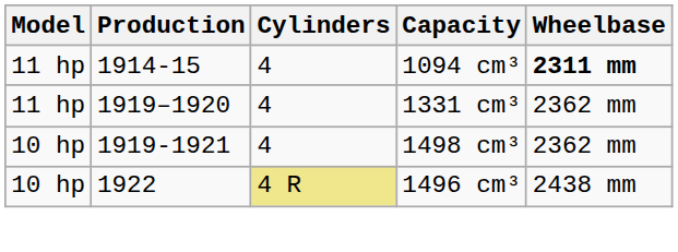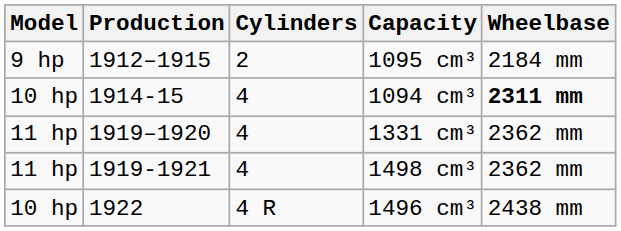 <table class="wikitable">
 <tr>
 <th>Model</th>
 <th>Production</th>
 <th>Cylinders</th>
 <th>Capacity</th>
 <th>Wheelbase</th>
 </tr>
 <tr>
-<td>11 hp</td>
+<td>9 hp</td>
+<td>1912–1915</td>
+<td>2</td>
+<td>1095 cm³</td>
+<td>2184 mm</td>
+</tr>
+<tr>
+<td>10 hp</td>
 <td>1914-15</td>
 <td>4</td>
 <td>1094 cm³</td>
 <td><strong>2311 mm</strong></td>
 </tr>
 <tr>
 <td>11 hp</td>
 <td>1919–1920</td>
 <td>4</td>
 <td>1331 cm³</td>
 <td>2362 mm</td>
 </tr>
 <tr>
-<td>10 hp</td>
+<td>11 hp</td>
 <td>1919-1921</td>
 <td>4</td>
 <td>1498 cm³</td>
 <td>2362 mm</td>
 </tr>
 <tr>
 <td>10 hp</td>
 <td>1922</td>
-<td style="background: khaki;">4 R</td>
+<td>4 R</td>
 <td>1496 cm³</td>
 <td>2438 mm</td>
 </tr>
 </table>
